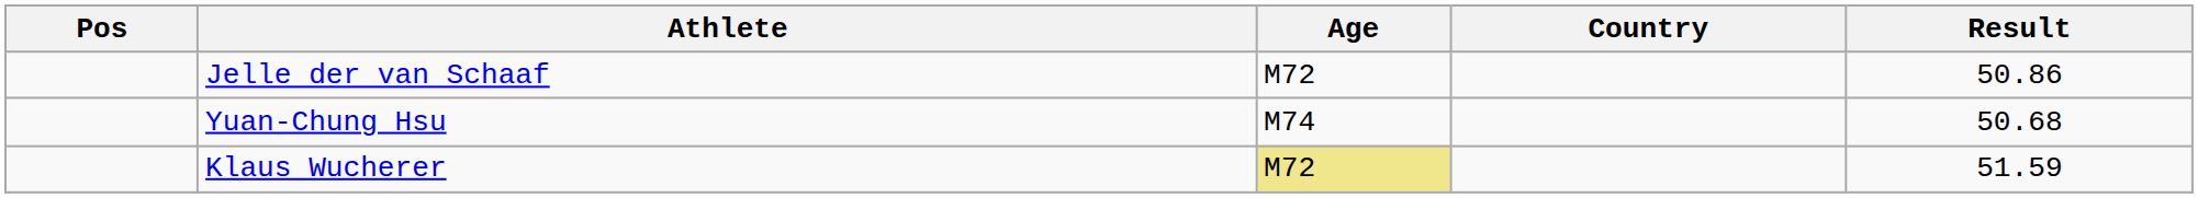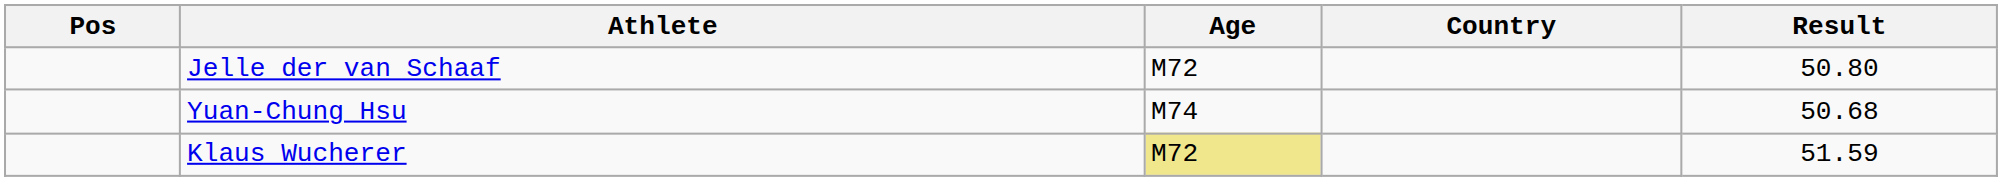 <table class="wikitable"  style="text-align:center; width:50%;">
 <tr>
 <th>Pos</th>
 <th>Athlete</th>
 <th>Age</th>
 <th>Country</th>
 <th>Result</th>
 </tr>
 <tr>
 <td align=center></td>
 <td align=left><a href='#'>Jelle der van Schaaf</a></td>
 <td align=left>M72</td>
 <td align=left></td>
-<td>50.86</td>
+<td>50.80</td>
 </tr>
 <tr>
 <td align=center></td>
 <td align=left><a href='#'>Yuan-Chung Hsu</a></td>
 <td align=left>M74</td>
 <td align=left></td>
 <td>50.68</td>
 </tr>
 <tr>
 <td align=center></td>
 <td align=left><a href='#'>Klaus Wucherer</a></td>
 <td align=left style="background: khaki;">M72</td>
 <td align=left></td>
 <td>51.59</td>
 </tr>
 </table>
